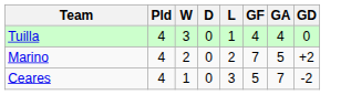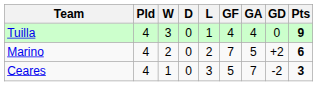 <table class="wikitable" style="text-align: center;">
 <tr>
 <th width=165>Team</th>
 <th width=20>Pld</th>
 <th width=20>W</th>
 <th width=20>D</th>
 <th width=20>L</th>
 <th width=20>GF</th>
 <th width=20>GA</th>
 <th width=20>GD</th>
+<th width=20>Pts</th>
 </tr>
 <tr bgcolor=#ccffcc>
 <td align=left> <a href='#'>Tuilla</a></td>
 <td>4</td>
 <td>3</td>
 <td>0</td>
 <td>1</td>
 <td>4</td>
 <td>4</td>
 <td>0</td>
+<td><strong>9</strong></td>
 </tr>
 <tr>
 <td align=left> <a href='#'>Marino</a></td>
 <td>4</td>
 <td>2</td>
 <td>0</td>
 <td>2</td>
 <td>7</td>
 <td>5</td>
 <td>+2</td>
+<td><strong>6</strong></td>
 </tr>
 <tr>
 <td align=left> <a href='#'>Ceares</a></td>
 <td>4</td>
 <td>1</td>
 <td>0</td>
 <td>3</td>
 <td>5</td>
 <td>7</td>
 <td>-2</td>
+<td><strong>3</strong></td>
 </tr>
 </table>
